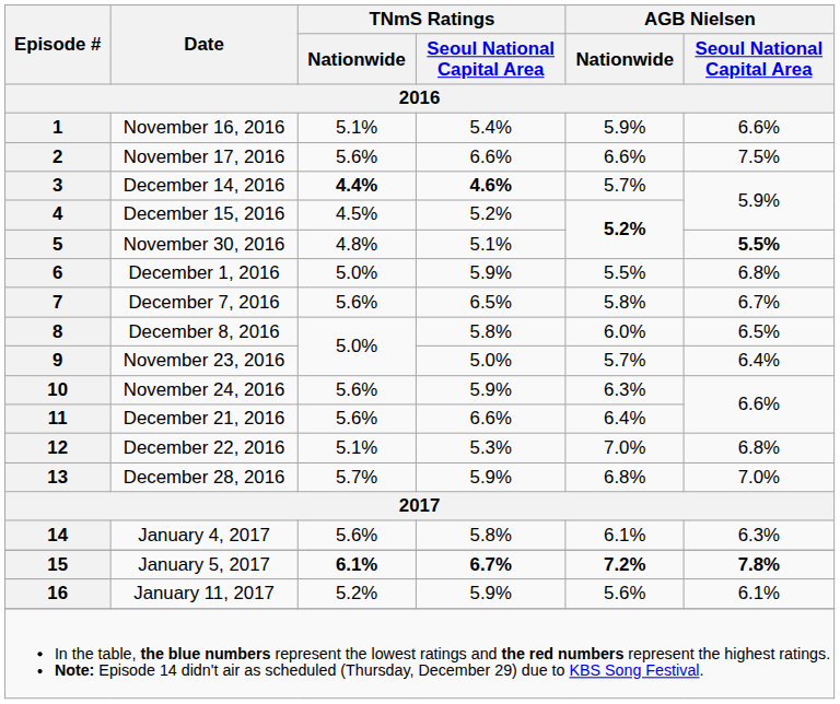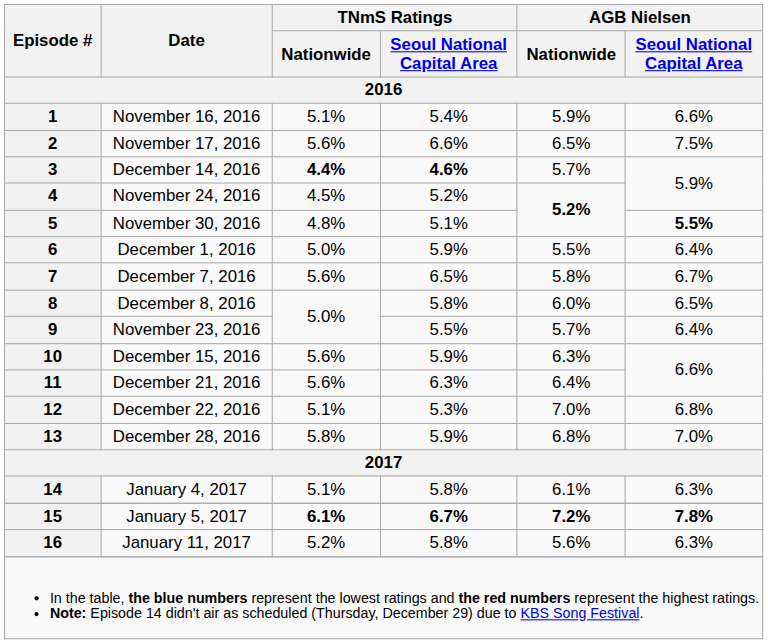 <table border="1" cellspacing="0" cellpadding="3" frame="hsides" rules="rows" style="" class="wikitable">
 <tr align=center>
 <th rowspan="2">Episode #</th>
 <th rowspan="2">Date</th>
 <th colspan="2">TNmS Ratings</th>
 <th colspan="2">AGB Nielsen</th>
 </tr>
 <tr>
 <th>Nationwide</th>
 <th><a href='#'>Seoul National</a><br><a href='#'>Capital Area</a></th>
 <th>Nationwide</th>
 <th><a href='#'>Seoul National</a><br><a href='#'>Capital Area</a></th>
 </tr>
 <tr>
 <th colspan="6">2016</th>
 </tr>
 <tr align=center>
 <th>1</th>
 <td>November 16, 2016</td>
 <td>5.1%</td>
 <td>5.4%</td>
 <td>5.9%</td>
 <td>6.6%</td>
 </tr>
 <tr align=center>
 <th>2</th>
 <td>November 17, 2016</td>
 <td>5.6%</td>
 <td>6.6%</td>
-<td>6.6%</td>
+<td>6.5%</td>
 <td>7.5%</td>
 </tr>
 <tr align=center>
 <th>3</th>
 <td>December 14, 2016</td>
 <td><span><strong>4.4%</strong></span></td>
 <td><span><strong>4.6%</strong></span></td>
 <td>5.7%</td>
 <td rowspan="2">5.9%</td>
 </tr>
 <tr align=center>
 <th>4</th>
-<td>December 15, 2016</td>
+<td>November 24, 2016</td>
 <td>4.5%</td>
 <td>5.2%</td>
 <td rowspan="2"><span><strong>5.2%</strong></span></td>
 </tr>
 <tr align=center>
 <th>5</th>
 <td>November 30, 2016</td>
 <td>4.8%</td>
 <td>5.1%</td>
 <td><span><strong>5.5%</strong></span></td>
 </tr>
 <tr align=center>
 <th>6</th>
 <td>December 1, 2016</td>
 <td>5.0%</td>
 <td>5.9%</td>
 <td>5.5%</td>
-<td>6.8%</td>
+<td>6.4%</td>
 </tr>
 <tr align=center>
 <th>7</th>
 <td>December 7, 2016</td>
 <td>5.6%</td>
 <td>6.5%</td>
 <td>5.8%</td>
 <td>6.7%</td>
 </tr>
 <tr align=center>
 <th>8</th>
 <td>December 8, 2016</td>
 <td rowspan="2">5.0%</td>
 <td>5.8%</td>
 <td>6.0%</td>
 <td>6.5%</td>
 </tr>
 <tr align=center>
 <th>9</th>
 <td>November 23, 2016</td>
-<td>5.0%</td>
+<td>5.5%</td>
 <td>5.7%</td>
 <td>6.4%</td>
 </tr>
 <tr align=center>
 <th>10</th>
-<td>November 24, 2016</td>
+<td>December 15, 2016</td>
 <td>5.6%</td>
 <td>5.9%</td>
 <td>6.3%</td>
 <td rowspan="2">6.6%</td>
 </tr>
 <tr align=center>
 <th>11</th>
 <td>December 21, 2016</td>
 <td>5.6%</td>
-<td>6.6%</td>
+<td>6.3%</td>
 <td>6.4%</td>
 </tr>
 <tr align=center>
 <th>12</th>
 <td>December 22, 2016</td>
 <td>5.1%</td>
 <td>5.3%</td>
 <td>7.0%</td>
 <td>6.8%</td>
 </tr>
 <tr align=center>
 <th>13</th>
 <td>December 28, 2016</td>
-<td>5.7%</td>
+<td>5.8%</td>
 <td>5.9%</td>
 <td>6.8%</td>
 <td>7.0%</td>
 </tr>
 <tr align=center>
 <th colspan="6">2017</th>
 </tr>
 <tr align=center>
 <th>14</th>
 <td>January 4, 2017</td>
-<td>5.6%</td>
+<td>5.1%</td>
 <td>5.8%</td>
 <td>6.1%</td>
 <td>6.3%</td>
 </tr>
 <tr align=center>
 </tr>
 <tr align=center>
 <th>15</th>
 <td>January 5, 2017</td>
 <td><span><strong>6.1%</strong></span></td>
 <td><span><strong>6.7%</strong></span></td>
 <td><span><strong>7.2%</strong></span></td>
 <td><span><strong>7.8%</strong></span></td>
 </tr>
 <tr align=center>
 </tr>
 <tr align=center>
 <th>16</th>
 <td>January 11, 2017</td>
 <td>5.2%</td>
-<td>5.9%</td>
+<td>5.8%</td>
 <td>5.6%</td>
-<td>6.1%</td>
+<td>6.3%</td>
 </tr>
 <tr align=center>
 </tr>
 <tr>
 <td colspan="6" style="font-size:85%"><br><ul><li>In the table, <span><strong>the blue numbers</strong></span> represent the lowest ratings and <span><strong>the red numbers</strong></span> represent the highest ratings.</li><li><strong>Note:</strong> Episode 14 didn't air as scheduled (Thursday, December 29) due to <a href='#'>KBS Song Festival</a>.</li></ul></td>
 </tr>
 </table>
